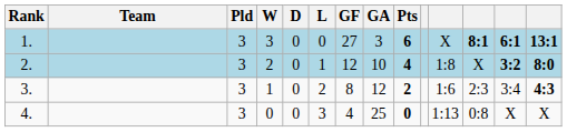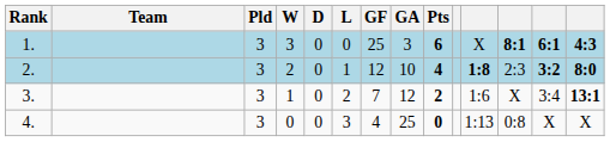 <table class="wikitable">
 <tr>
 <th bgcolor="#efefef">Rank</th>
 <th bgcolor="#efefef" width="180">Team</th>
 <th bgcolor="#efefef" width="20">Pld</th>
 <th bgcolor="#efefef" width="20">W</th>
 <th bgcolor="#efefef" width="20">D</th>
 <th bgcolor="#efefef" width="20">L</th>
 <th bgcolor="#efefef" width="20">GF</th>
 <th bgcolor="#efefef" width="20">GA</th>
 <th bgcolor="#efefef" width="20">Pts</th>
 <th bgcolor="#efefef"></th>
 <th bgcolor="#efefef" width="26"></th>
 <th bgcolor="#efefef" width="26"></th>
 <th bgcolor="#efefef" width="26"></th>
 <th bgcolor="#efefef" width="26"></th>
 </tr>
 <tr align=center bgcolor=lightblue>
 <td>1.</td>
 <td align=left></td>
 <td>3</td>
 <td>3</td>
 <td>0</td>
 <td>0</td>
-<td>27</td>
+<td>25</td>
 <td>3</td>
 <td><strong>6</strong></td>
 <td></td>
 <td>X</td>
 <td><strong>8:1</strong></td>
 <td><strong>6:1</strong></td>
-<td><strong>13:1</strong></td>
+<td><strong>4:3</strong></td>
 </tr>
 <tr align=center bgcolor=lightblue>
 <td>2.</td>
 <td align=left></td>
 <td>3</td>
 <td>2</td>
 <td>0</td>
 <td>1</td>
 <td>12</td>
 <td>10</td>
 <td><strong>4</strong></td>
 <td></td>
-<td>1:8</td>
-<td>X</td>
+<td><strong>1:8</strong></td>
+<td>2:3</td>
 <td><strong>3:2</strong></td>
 <td><strong>8:0</strong></td>
 </tr>
 <tr align=center>
 <td>3.</td>
 <td align=left></td>
 <td>3</td>
 <td>1</td>
 <td>0</td>
 <td>2</td>
-<td>8</td>
+<td>7</td>
 <td>12</td>
 <td><strong>2</strong></td>
 <td></td>
 <td>1:6</td>
-<td>2:3</td>
+<td>X</td>
 <td>3:4</td>
-<td><strong>4:3</strong></td>
+<td><strong>13:1</strong></td>
 </tr>
 <tr align=center>
 <td>4.</td>
 <td align=left></td>
 <td>3</td>
 <td>0</td>
 <td>0</td>
 <td>3</td>
 <td>4</td>
 <td>25</td>
 <td><strong>0</strong></td>
 <td></td>
 <td>1:13</td>
 <td>0:8</td>
 <td>X</td>
 <td>X</td>
 </tr>
 </table>
